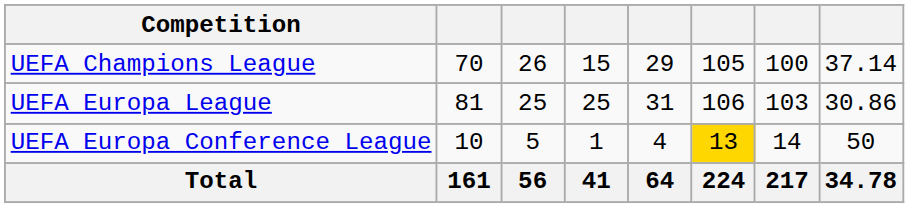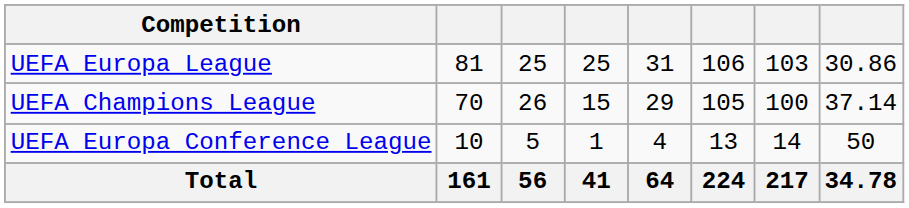 <table class="wikitable" style="text-align: center;">
 <tr>
 <th>Competition</th>
 <th style="width:28px"></th>
 <th style="width:28px"></th>
 <th style="width:28px"></th>
 <th style="width:28px"></th>
 <th style="width:28px"></th>
 <th style="width:28px"></th>
 <th style="width:28px"></th>
 </tr>
 <tr>
+<td align=left><a href='#'>UEFA Europa League</a></td>
+<td>81</td>
+<td>25</td>
+<td>25</td>
+<td>31</td>
+<td>106</td>
+<td>103</td>
+<td>30.86</td>
+</tr>
+<tr>
 <td align=left><a href='#'>UEFA Champions League</a></td>
 <td>70</td>
 <td>26</td>
 <td>15</td>
 <td>29</td>
 <td>105</td>
 <td>100</td>
 <td>37.14</td>
 </tr>
 <tr>
-<td align=left><a href='#'>UEFA Europa League</a></td>
-<td>81</td>
-<td>25</td>
-<td>25</td>
-<td>31</td>
-<td>106</td>
-<td>103</td>
-<td>30.86</td>
-</tr>
-<tr>
 <td align=left><a href='#'>UEFA Europa Conference League</a></td>
 <td>10</td>
 <td>5</td>
 <td>1</td>
 <td>4</td>
-<td style="background: gold;">13</td>
+<td>13</td>
 <td>14</td>
 <td>50</td>
 </tr>
 <tr>
 <th>Total</th>
 <th>161</th>
 <th>56</th>
 <th>41</th>
 <th>64</th>
 <th>224</th>
 <th>217</th>
 <th>34.78</th>
 </tr>
 </table>
